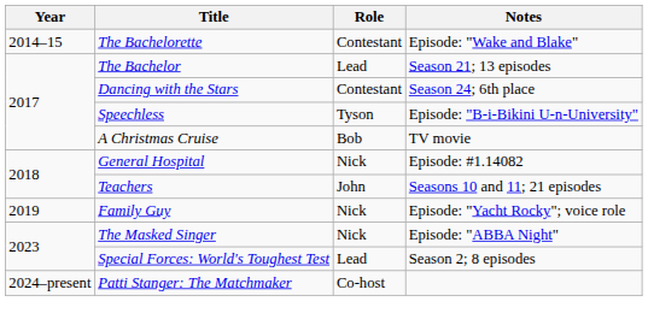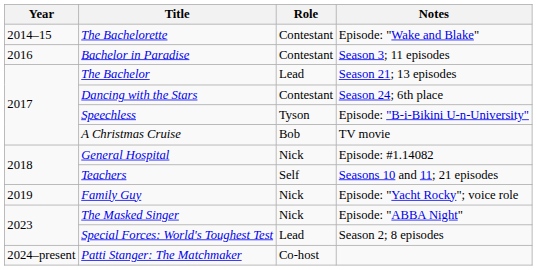 <table class="wikitable sortable plainrowheaders">
 <tr>
 <th scope="col">Year</th>
 <th scope="col">Title</th>
 <th scope="col">Role</th>
 <th scope="col" class="unsortable">Notes</th>
 </tr>
 <tr>
 <td>2014–15</td>
 <td><em><a href='#'>The Bachelorette</a></em></td>
 <td>Contestant</td>
 <td>Episode: "<a href='#'>Wake and Blake</a>"</td>
+</tr>
+<tr>
+<td>2016</td>
+<td><em><a href='#'>Bachelor in Paradise</a></em></td>
+<td>Contestant</td>
+<td><a href='#'>Season 3</a>; 11 episodes</td>
 </tr>
 <tr>
 <td rowspan="4">2017</td>
 <td><em><a href='#'>The Bachelor</a></em></td>
 <td>Lead</td>
 <td><a href='#'>Season 21</a>; 13 episodes</td>
 </tr>
 <tr>
 <td><em><a href='#'>Dancing with the Stars</a></em></td>
 <td>Contestant</td>
 <td><a href='#'>Season 24</a>; 6th place</td>
 </tr>
 <tr>
 <td><em><a href='#'>Speechless</a></em></td>
 <td>Tyson</td>
 <td>Episode: <a href='#'>"B-i-Bikini U-n-University"</a></td>
 </tr>
 <tr>
 <td><em>A Christmas Cruise </em></td>
 <td>Bob</td>
 <td>TV movie</td>
 </tr>
 <tr>
 <td rowspan="2">2018</td>
 <td><em><a href='#'>General Hospital</a></em></td>
 <td>Nick</td>
 <td>Episode: #1.14082</td>
 </tr>
 <tr>
 <td><em><a href='#'>Teachers</a></em></td>
-<td>John</td>
+<td>Self</td>
 <td><a href='#'>Seasons 10</a> and <a href='#'>11</a>; 21 episodes</td>
 </tr>
 <tr>
 <td>2019</td>
 <td><em><a href='#'>Family Guy</a></em></td>
 <td>Nick</td>
 <td>Episode: "<a href='#'>Yacht Rocky</a>"; voice role</td>
 </tr>
 <tr>
 <td rowspan="2">2023</td>
 <td><em><a href='#'>The Masked Singer</a></em></td>
 <td>Nick</td>
 <td>Episode: "<a href='#'>ABBA Night</a>"</td>
 </tr>
 <tr>
 <td><em><a href='#'>Special Forces: World's Toughest Test</a></em></td>
 <td>Lead</td>
 <td>Season 2; 8 episodes</td>
 </tr>
 <tr>
 <td>2024–present</td>
 <td><em><a href='#'>Patti Stanger: The Matchmaker</a></em></td>
 <td>Co-host</td>
 <td></td>
 </tr>
 </table>
